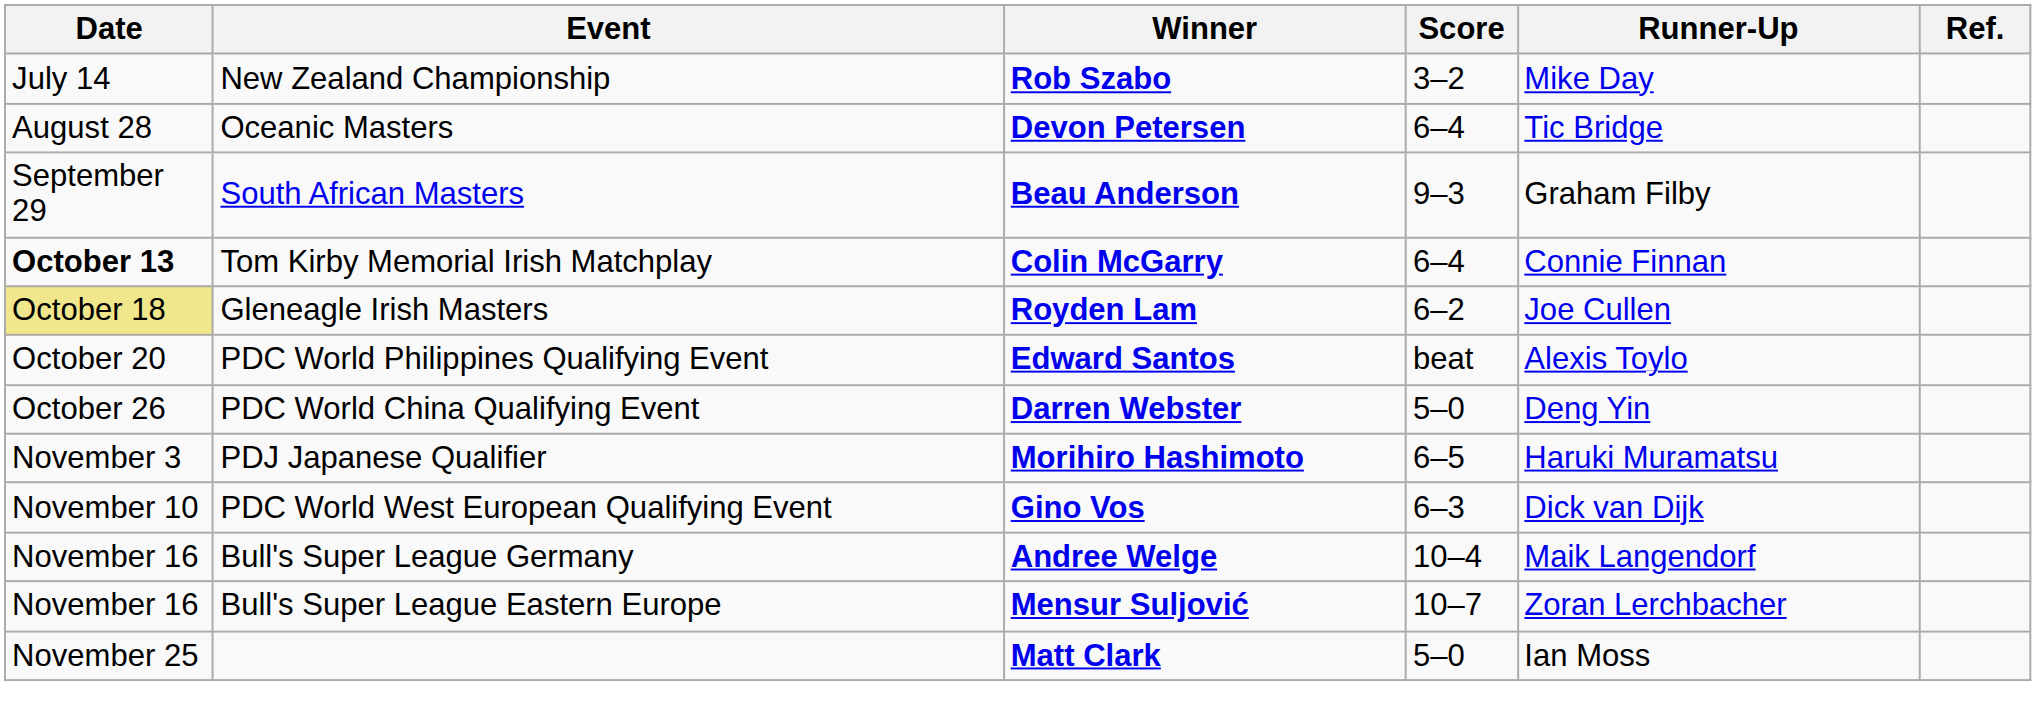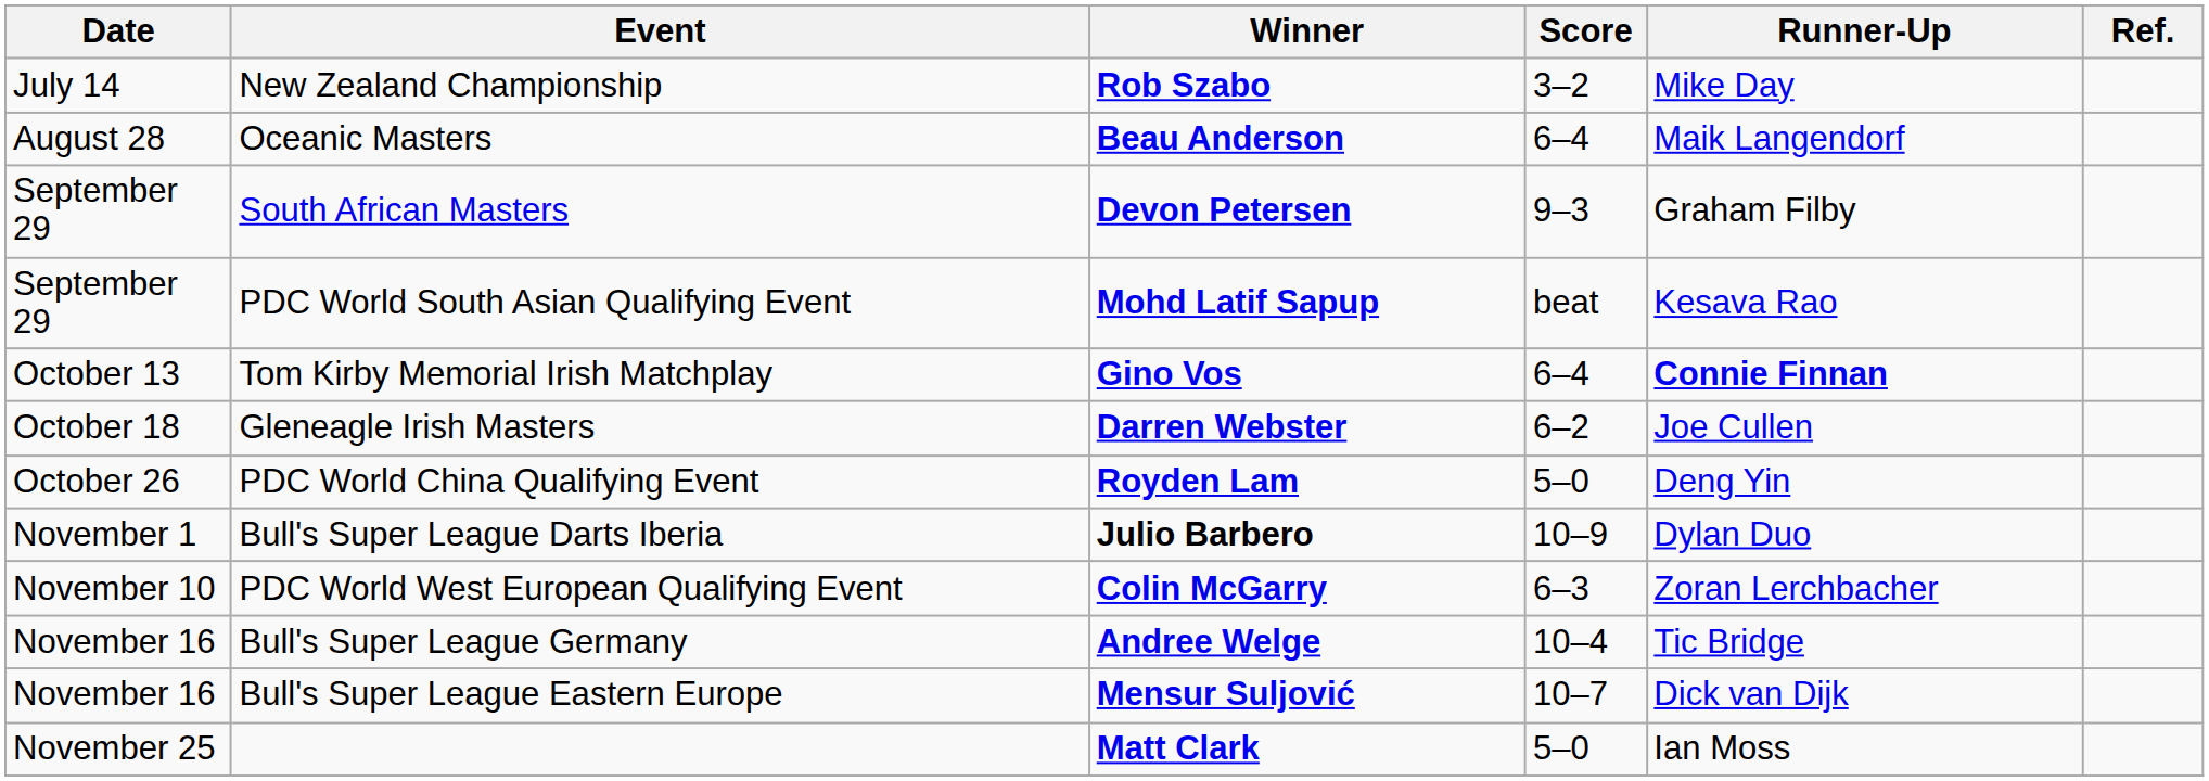 <table class=wikitable style="text-align:left" style="font-size:85%;">
 <tr>
 <th width=100>Date</th>
 <th width=400>Event</th>
 <th width=200>Winner</th>
 <th width=50>Score</th>
 <th width=200>Runner-Up</th>
 <th width=50>Ref.</th>
 </tr>
 <tr>
 <td>July 14</td>
 <td>New Zealand Championship</td>
 <td> <strong><a href='#'>Rob Szabo</a></strong></td>
 <td>3–2</td>
 <td> <a href='#'>Mike Day</a></td>
 <td></td>
 </tr>
 <tr>
 <td>August 28</td>
 <td>Oceanic Masters</td>
-<td> <strong><a href='#'>Devon Petersen</a></strong></td>
+<td> <strong><a href='#'>Beau Anderson</a></strong></td>
 <td>6–4</td>
-<td> <a href='#'>Tic Bridge</a></td>
+<td> <a href='#'>Maik Langendorf</a></td>
 <td></td>
 </tr>
 <tr>
 <td>September 29</td>
 <td><a href='#'>South African Masters</a></td>
-<td> <strong><a href='#'>Beau Anderson</a></strong></td>
+<td> <strong><a href='#'>Devon Petersen</a></strong></td>
 <td>9–3</td>
 <td> Graham Filby</td>
 <td></td>
 </tr>
 <tr>
-<td><strong>October 13</strong></td>
-<td>Tom Kirby Memorial Irish Matchplay</td>
-<td> <strong><a href='#'>Colin McGarry</a></strong></td>
-<td>6–4</td>
-<td> <a href='#'>Connie Finnan</a></td>
+<td>September 29</td>
+<td>PDC World South Asian Qualifying Event</td>
+<td> <strong><a href='#'>Mohd Latif Sapup</a></strong></td>
+<td>beat</td>
+<td> <a href='#'>Kesava Rao</a></td>
 <td></td>
 </tr>
 <tr>
-<td style="background: khaki;">October 18</td>
+<td>October 13</td>
+<td>Tom Kirby Memorial Irish Matchplay</td>
+<td> <strong><a href='#'>Gino Vos</a></strong></td>
+<td>6–4</td>
+<td><strong> <a href='#'>Connie Finnan</a></strong></td>
+<td></td>
+</tr>
+<tr>
+<td>October 18</td>
 <td>Gleneagle Irish Masters</td>
-<td> <strong><a href='#'>Royden Lam</a></strong></td>
+<td> <strong><a href='#'>Darren Webster</a></strong></td>
 <td>6–2</td>
 <td> <a href='#'>Joe Cullen</a></td>
 <td></td>
 </tr>
 <tr>
-<td>October 20</td>
-<td>PDC World Philippines Qualifying Event</td>
-<td> <strong><a href='#'>Edward Santos</a></strong></td>
-<td>beat</td>
-<td> <a href='#'>Alexis Toylo</a></td>
-<td></td>
-</tr>
-<tr>
 <td>October 26</td>
 <td>PDC World China Qualifying Event</td>
-<td> <strong><a href='#'>Darren Webster</a></strong></td>
+<td> <strong><a href='#'>Royden Lam</a></strong></td>
 <td>5–0</td>
 <td> <a href='#'>Deng Yin</a></td>
 <td></td>
 </tr>
 <tr>
-<td>November 3</td>
-<td>PDJ Japanese Qualifier</td>
-<td> <strong><a href='#'>Morihiro Hashimoto</a></strong></td>
-<td>6–5</td>
-<td> <a href='#'>Haruki Muramatsu</a></td>
+<td>November 1</td>
+<td>Bull's Super League Darts Iberia</td>
+<td> <strong>Julio Barbero</strong></td>
+<td>10–9</td>
+<td> <a href='#'>Dylan Duo</a></td>
 <td></td>
 </tr>
 <tr>
 <td>November 10</td>
 <td>PDC World West European Qualifying Event</td>
-<td> <strong><a href='#'>Gino Vos</a></strong></td>
+<td> <strong><a href='#'>Colin McGarry</a></strong></td>
 <td>6–3</td>
-<td> <a href='#'>Dick van Dijk</a></td>
+<td> <a href='#'>Zoran Lerchbacher</a></td>
 <td></td>
 </tr>
 <tr>
 <td>November 16</td>
 <td>Bull's Super League Germany</td>
 <td> <strong><a href='#'>Andree Welge</a></strong></td>
 <td>10–4</td>
-<td> <a href='#'>Maik Langendorf</a></td>
+<td> <a href='#'>Tic Bridge</a></td>
 <td></td>
 </tr>
 <tr>
 <td>November 16</td>
 <td>Bull's Super League Eastern Europe</td>
 <td> <strong><a href='#'>Mensur Suljović</a></strong></td>
 <td>10–7</td>
-<td> <a href='#'>Zoran Lerchbacher</a></td>
+<td> <a href='#'>Dick van Dijk</a></td>
 <td></td>
 </tr>
 <tr>
 <td>November 25</td>
 <td></td>
 <td> <strong><a href='#'>Matt Clark</a></strong></td>
 <td>5–0</td>
 <td> Ian Moss</td>
 <td></td>
 </tr>
 </table>
